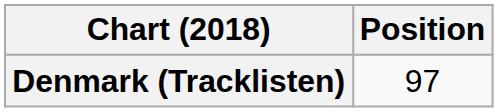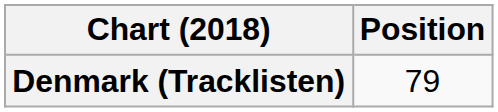 <table class="wikitable plainrowheaders" style="text-align:center">
 <tr>
 <th scope="col">Chart (2018)</th>
 <th scope="col">Position</th>
 </tr>
 <tr>
 <th scope="row">Denmark (Tracklisten)</th>
-<td>97</td>
+<td>79</td>
 </tr>
 </table>
